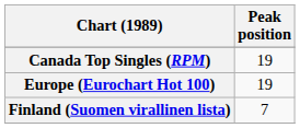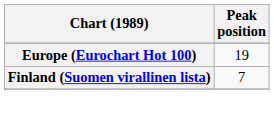 <table class="wikitable sortable plainrowheaders" style="text-align:center">
 <tr>
 <th scope="col">Chart (1989)</th>
 <th scope="col">Peak<br>position</th>
 </tr>
 <tr>
 </tr>
 <tr>
-</tr>
-<tr>
-<th scope="row">Canada Top Singles (<em><a href='#'>RPM</a></em>)</th>
-<td>19</td>
 </tr>
 <tr>
 <th scope="row">Europe (<a href='#'>Eurochart Hot 100</a>)</th>
 <td>19</td>
 </tr>
 <tr>
 <th scope="row">Finland (<a href='#'>Suomen virallinen lista</a>)</th>
 <td>7</td>
 </tr>
 <tr>
 </tr>
 <tr>
 </tr>
 <tr>
 </tr>
 <tr>
 </tr>
 <tr>
 </tr>
 <tr>
 </tr>
 <tr>
 </tr>
 <tr>
 </tr>
 <tr>
 </tr>
 <tr>
 </tr>
 </table>
